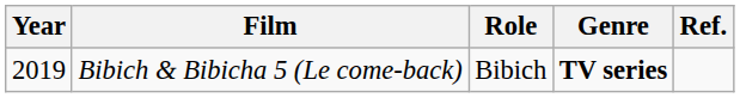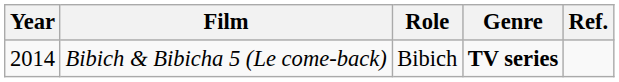 <table class="wikitable">
 <tr>
 <th>Year</th>
 <th>Film</th>
 <th>Role</th>
 <th>Genre</th>
 <th>Ref.</th>
 </tr>
 <tr>
-<td>2019</td>
+<td>2014</td>
 <td><em>Bibich & Bibicha 5 (Le come-back)</em></td>
 <td>Bibich</td>
 <td><strong>TV series</strong></td>
 <td></td>
 </tr>
 </table>
